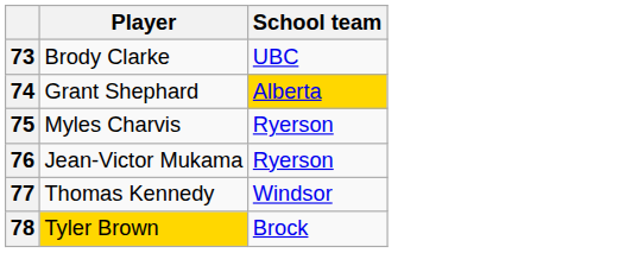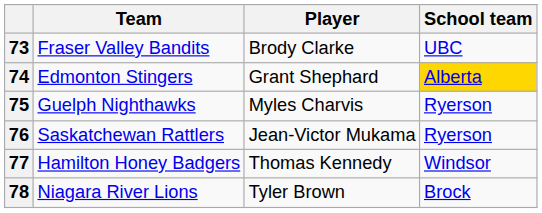 <table class="wikitable">
 <tr>
 <th></th>
+<th>Team</th>
 <th>Player</th>
 <th>School team</th>
 </tr>
 <tr>
 <th>73</th>
+<td><a href='#'>Fraser Valley Bandits</a></td>
 <td>Brody Clarke</td>
 <td><a href='#'>UBC</a></td>
 </tr>
 <tr>
 <th>74</th>
+<td><a href='#'>Edmonton Stingers</a></td>
 <td>Grant Shephard</td>
 <td style="background: gold;"><a href='#'>Alberta</a></td>
 </tr>
 <tr>
 <th>75</th>
+<td><a href='#'>Guelph Nighthawks</a></td>
 <td>Myles Charvis</td>
 <td><a href='#'>Ryerson</a></td>
 </tr>
 <tr>
 <th>76</th>
+<td><a href='#'>Saskatchewan Rattlers</a></td>
 <td>Jean-Victor Mukama</td>
 <td><a href='#'>Ryerson</a></td>
 </tr>
 <tr>
 <th>77</th>
+<td><a href='#'>Hamilton Honey Badgers</a></td>
 <td>Thomas Kennedy</td>
 <td><a href='#'>Windsor</a></td>
 </tr>
 <tr>
 <th>78</th>
-<td style="background: gold;">Tyler Brown</td>
+<td><a href='#'>Niagara River Lions</a></td>
+<td>Tyler Brown</td>
 <td><a href='#'>Brock</a></td>
 </tr>
 </table>
